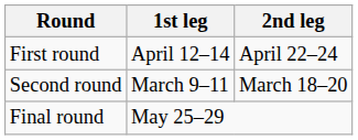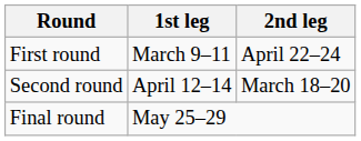 <table class="wikitable">
 <tr>
 <th>Round</th>
 <th>1st leg</th>
 <th>2nd leg</th>
 </tr>
 <tr>
 <td>First round</td>
-<td>April 12–14</td>
+<td>March 9–11</td>
 <td>April 22–24</td>
 </tr>
 <tr>
 <td>Second round</td>
-<td>March 9–11</td>
+<td>April 12–14</td>
 <td>March 18–20</td>
 </tr>
 <tr>
 <td>Final round</td>
 <td colspan=2>May 25–29</td>
 </tr>
 </table>
